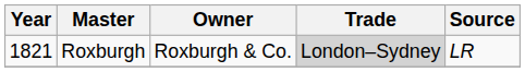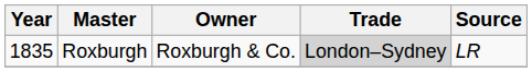 <table class="wikitable">
 <tr>
 <th>Year</th>
 <th>Master</th>
 <th>Owner</th>
 <th>Trade</th>
 <th>Source</th>
 </tr>
 <tr>
-<td>1821</td>
+<td>1835</td>
 <td>Roxburgh</td>
 <td>Roxburgh & Co.</td>
 <td style="background: lightgrey;">London–Sydney</td>
 <td><em>LR</em></td>
 </tr>
 <tr>
 </tr>
 </table>
